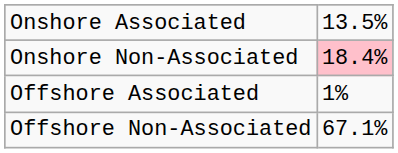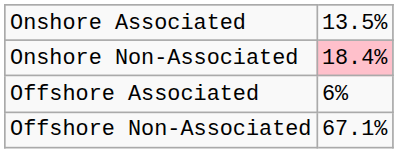 <table class="wikitable">
 <tr>
 <td>Onshore Associated</td>
 <td>13.5%</td>
 </tr>
 <tr>
 <td>Onshore Non-Associated</td>
 <td style="background: pink;">18.4%</td>
 </tr>
 <tr>
 <td>Offshore Associated</td>
-<td>1%</td>
+<td>6%</td>
 </tr>
 <tr>
 <td>Offshore Non-Associated</td>
 <td>67.1%</td>
 </tr>
 </table>
